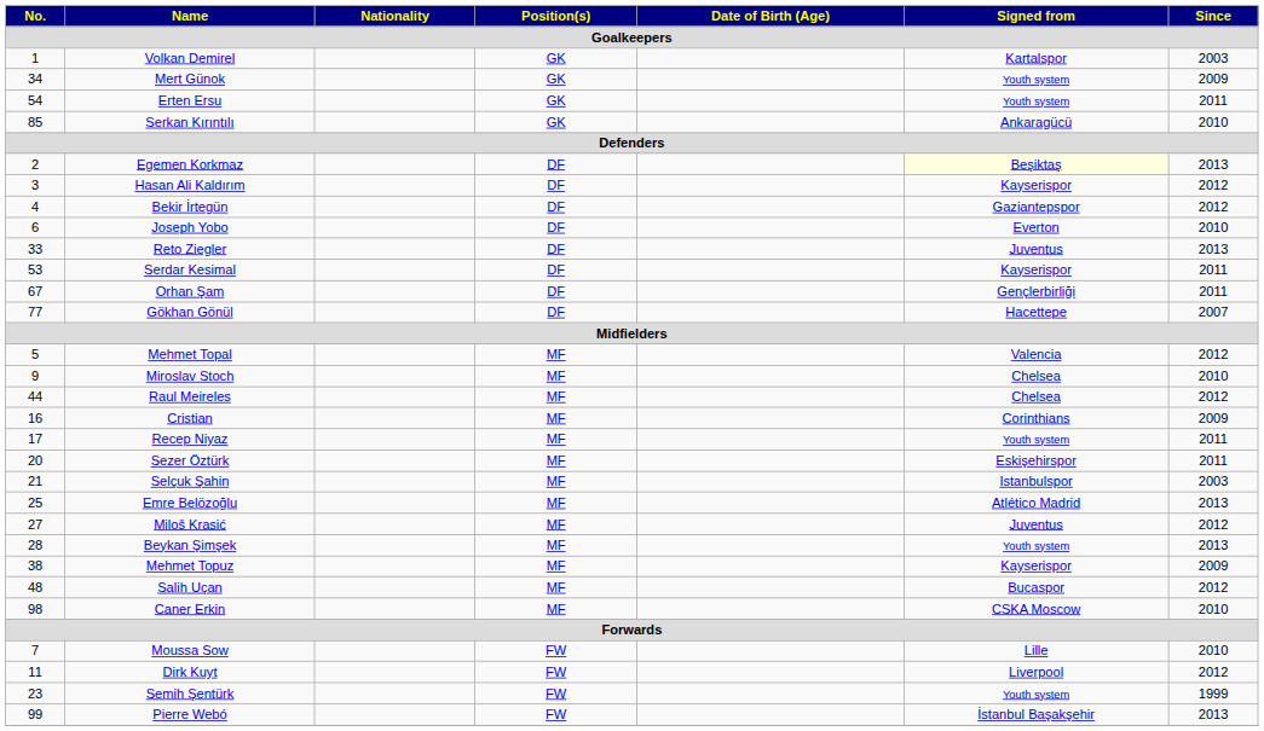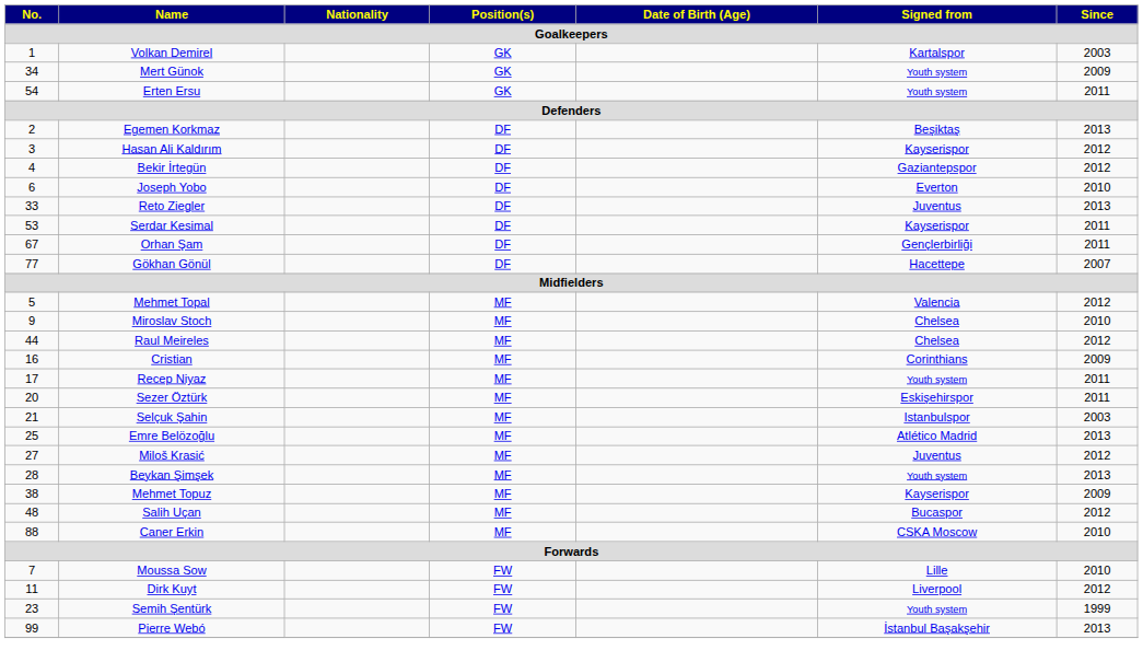 <table class="wikitable" style="text-align:center; font-size:90%; width:85%;">
 <tr>
 <th style="background:navy; color:yellow; text-align:center;">No.</th>
 <th style="background:navy; color:yellow; text-align:center;">Name</th>
 <th style="background:navy; color:yellow; text-align:center;">Nationality</th>
 <th style="background:navy; color:yellow; text-align:center;">Position(s)</th>
 <th style="background:navy; color:yellow; text-align:center;">Date of Birth (Age)</th>
 <th style="background:navy; color:yellow; text-align:center;">Signed from</th>
 <th style="background:navy; color:yellow; text-align:center;">Since</th>
 </tr>
 <tr>
 <th colspan="7" style="background:#dcdcdc; text-align:center;">Goalkeepers</th>
 </tr>
 <tr>
 <td>1</td>
 <td><a href='#'>Volkan Demirel</a></td>
 <td></td>
 <td><a href='#'>GK</a></td>
 <td></td>
 <td><a href='#'>Kartalspor</a></td>
 <td>2003</td>
 </tr>
 <tr>
 <td>34</td>
 <td><a href='#'>Mert Günok</a></td>
 <td></td>
 <td><a href='#'>GK</a></td>
 <td></td>
 <td><small><a href='#'>Youth system</a></small></td>
 <td>2009</td>
 </tr>
 <tr>
 <td>54</td>
 <td><a href='#'>Erten Ersu</a></td>
 <td></td>
 <td><a href='#'>GK</a></td>
 <td></td>
 <td><small><a href='#'>Youth system</a></small></td>
 <td>2011</td>
 </tr>
 <tr>
-<td>85</td>
-<td><a href='#'>Serkan Kırıntılı</a></td>
-<td></td>
-<td><a href='#'>GK</a></td>
-<td></td>
-<td><a href='#'>Ankaragücü</a></td>
-<td>2010</td>
-</tr>
-<tr>
 <th colspan="7" style="background:#dcdcdc; text-align:center;">Defenders</th>
 </tr>
 <tr>
 <td>2</td>
 <td><a href='#'>Egemen Korkmaz</a></td>
 <td></td>
 <td><a href='#'>DF</a></td>
 <td></td>
-<td style="background: lightyellow;"><a href='#'>Beşiktaş</a></td>
+<td><a href='#'>Beşiktaş</a></td>
 <td>2013</td>
 </tr>
 <tr>
 <td>3</td>
 <td><a href='#'>Hasan Ali Kaldırım</a></td>
 <td></td>
 <td><a href='#'>DF</a></td>
 <td></td>
 <td><a href='#'>Kayserispor</a></td>
 <td>2012</td>
 </tr>
 <tr>
 <td>4</td>
 <td><a href='#'>Bekir İrtegün</a></td>
 <td></td>
 <td><a href='#'>DF</a></td>
 <td></td>
 <td><a href='#'>Gaziantepspor</a></td>
 <td>2012</td>
 </tr>
 <tr>
 <td>6</td>
 <td><a href='#'>Joseph Yobo</a></td>
 <td></td>
 <td><a href='#'>DF</a></td>
 <td></td>
 <td><a href='#'>Everton</a></td>
 <td>2010</td>
 </tr>
 <tr>
 <td>33</td>
 <td><a href='#'>Reto Ziegler</a></td>
 <td></td>
 <td><a href='#'>DF</a></td>
 <td></td>
 <td><a href='#'>Juventus</a></td>
 <td>2013</td>
 </tr>
 <tr>
 <td>53</td>
 <td><a href='#'>Serdar Kesimal</a></td>
 <td></td>
 <td><a href='#'>DF</a></td>
 <td></td>
 <td><a href='#'>Kayserispor</a></td>
 <td>2011</td>
 </tr>
 <tr>
 <td>67</td>
 <td><a href='#'>Orhan Şam</a></td>
 <td></td>
 <td><a href='#'>DF</a></td>
 <td></td>
 <td><a href='#'>Gençlerbirliği</a></td>
 <td>2011</td>
 </tr>
 <tr>
 <td>77</td>
 <td><a href='#'>Gökhan Gönül</a></td>
 <td></td>
 <td><a href='#'>DF</a></td>
 <td></td>
 <td><a href='#'>Hacettepe</a></td>
 <td>2007</td>
 </tr>
 <tr>
 <th colspan="7" style="background:#dcdcdc; text-align:center;">Midfielders</th>
 </tr>
 <tr>
 <td>5</td>
 <td><a href='#'>Mehmet Topal</a></td>
 <td></td>
 <td><a href='#'>MF</a></td>
 <td></td>
 <td><a href='#'>Valencia</a></td>
 <td>2012</td>
 </tr>
 <tr>
 <td>9</td>
 <td><a href='#'>Miroslav Stoch</a></td>
 <td></td>
 <td><a href='#'>MF</a></td>
 <td></td>
 <td><a href='#'>Chelsea</a></td>
 <td>2010</td>
 </tr>
 <tr>
 <td>44</td>
 <td><a href='#'>Raul Meireles</a></td>
 <td></td>
 <td><a href='#'>MF</a></td>
 <td></td>
 <td><a href='#'>Chelsea</a></td>
 <td>2012</td>
 </tr>
 <tr>
 <td>16</td>
 <td><a href='#'>Cristian</a></td>
 <td></td>
 <td><a href='#'>MF</a></td>
 <td></td>
 <td><a href='#'>Corinthians</a></td>
 <td>2009</td>
 </tr>
 <tr>
 <td>17</td>
 <td><a href='#'>Recep Niyaz</a></td>
 <td></td>
 <td><a href='#'>MF</a></td>
 <td></td>
 <td><small><a href='#'>Youth system</a></small></td>
 <td>2011</td>
 </tr>
 <tr>
 <td>20</td>
 <td><a href='#'>Sezer Öztürk</a></td>
 <td></td>
 <td><a href='#'>MF</a></td>
 <td></td>
 <td><a href='#'>Eskişehirspor</a></td>
 <td>2011</td>
 </tr>
 <tr>
 <td>21</td>
 <td><a href='#'>Selçuk Şahin</a></td>
 <td></td>
 <td><a href='#'>MF</a></td>
 <td></td>
 <td><a href='#'>Istanbulspor</a></td>
 <td>2003</td>
 </tr>
 <tr>
 <td>25</td>
 <td><a href='#'>Emre Belözoğlu</a></td>
 <td></td>
 <td><a href='#'>MF</a></td>
 <td></td>
 <td><a href='#'>Atlético Madrid</a></td>
 <td>2013</td>
 </tr>
 <tr>
 <td>27</td>
 <td><a href='#'>Miloš Krasić</a></td>
 <td></td>
 <td><a href='#'>MF</a></td>
 <td></td>
 <td><a href='#'>Juventus</a></td>
 <td>2012</td>
 </tr>
 <tr>
 <td>28</td>
 <td><a href='#'>Beykan Şimşek</a></td>
 <td></td>
 <td><a href='#'>MF</a></td>
 <td></td>
 <td><small><a href='#'>Youth system</a></small></td>
 <td>2013</td>
 </tr>
 <tr>
 <td>38</td>
 <td><a href='#'>Mehmet Topuz</a></td>
 <td></td>
 <td><a href='#'>MF</a></td>
 <td></td>
 <td><a href='#'>Kayserispor</a></td>
 <td>2009</td>
 </tr>
 <tr>
 <td>48</td>
 <td><a href='#'>Salih Uçan</a></td>
 <td></td>
 <td><a href='#'>MF</a></td>
 <td></td>
 <td><a href='#'>Bucaspor</a></td>
 <td>2012</td>
 </tr>
 <tr>
-<td>98</td>
+<td>88</td>
 <td><a href='#'>Caner Erkin</a></td>
 <td></td>
 <td><a href='#'>MF</a></td>
 <td></td>
 <td><a href='#'>CSKA Moscow</a></td>
 <td>2010</td>
 </tr>
 <tr>
 <th colspan="7" style="background:#dcdcdc; text-align:center;">Forwards</th>
 </tr>
 <tr>
 <td>7</td>
 <td><a href='#'>Moussa Sow</a></td>
 <td></td>
 <td><a href='#'>FW</a></td>
 <td></td>
 <td><a href='#'>Lille</a></td>
 <td>2010</td>
 </tr>
 <tr>
 <td>11</td>
 <td><a href='#'>Dirk Kuyt</a></td>
 <td></td>
 <td><a href='#'>FW</a></td>
 <td></td>
 <td><a href='#'>Liverpool</a></td>
 <td>2012</td>
 </tr>
 <tr>
 <td>23</td>
 <td><a href='#'>Semih Şentürk</a></td>
 <td></td>
 <td><a href='#'>FW</a></td>
 <td></td>
 <td><small><a href='#'>Youth system</a></small></td>
 <td>1999</td>
 </tr>
 <tr>
 <td>99</td>
 <td><a href='#'>Pierre Webó</a></td>
 <td></td>
 <td><a href='#'>FW</a></td>
 <td></td>
 <td><a href='#'>İstanbul Başakşehir</a></td>
 <td>2013</td>
 </tr>
 <tr>
 </tr>
 </table>
